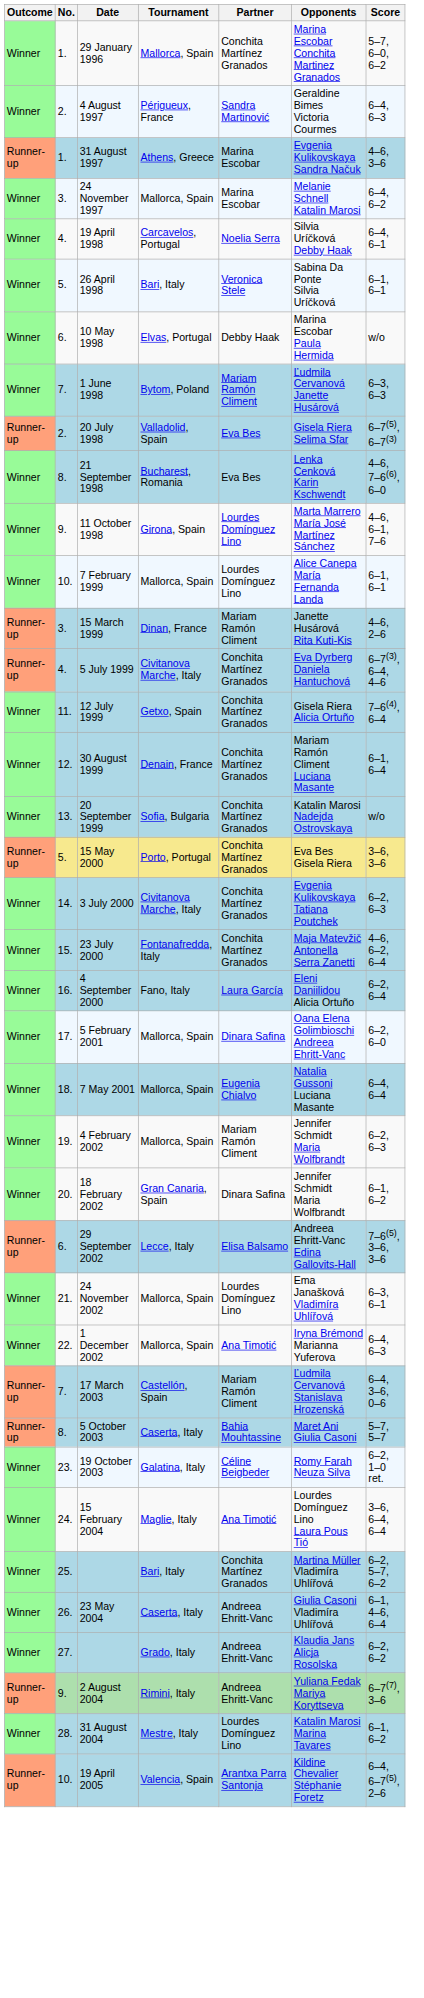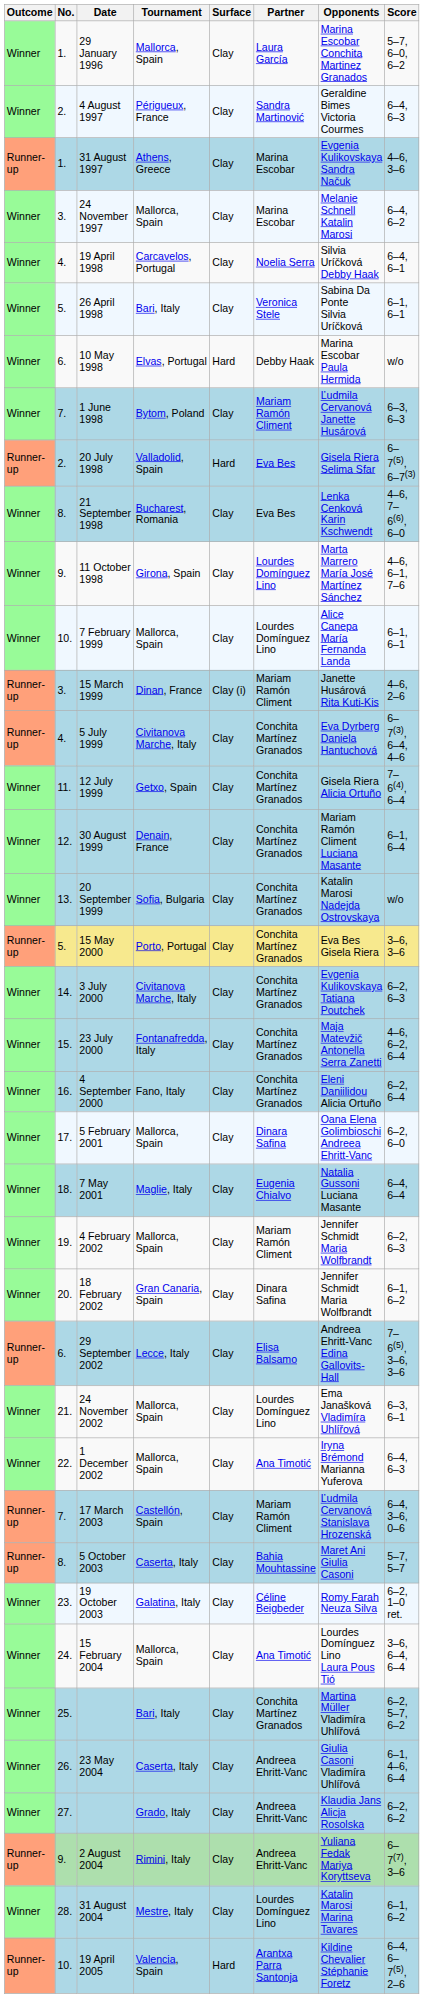 <table class="sortable wikitable">
 <tr>
 <th>Outcome</th>
 <th>No.</th>
 <th>Date</th>
 <th>Tournament</th>
+<th>Surface</th>
 <th>Partner</th>
 <th>Opponents</th>
 <th class="unsortable">Score</th>
 </tr>
 <tr>
 <td bgcolor="98FB98">Winner</td>
 <td>1.</td>
 <td>29 January 1996</td>
 <td><a href='#'>Mallorca</a>, Spain</td>
-<td> Conchita Martínez Granados</td>
+<td>Clay</td>
+<td> <a href='#'>Laura García</a></td>
 <td> <a href='#'>Marina Escobar</a> <br>  <a href='#'>Conchita Martinez Granados</a></td>
 <td>5–7, 6–0, 6–2</td>
 </tr>
 <tr style="background:#f0f8ff;">
 <td style="background:#98fb98;">Winner</td>
 <td>2.</td>
 <td>4 August 1997</td>
 <td><a href='#'>Périgueux</a>, France</td>
+<td>Clay</td>
 <td> <a href='#'>Sandra Martinović</a></td>
 <td> Geraldine Bimes <br>  Victoria Courmes</td>
 <td>6–4, 6–3</td>
 </tr>
 <tr style="background:lightblue;">
 <td bgcolor="FFA07A">Runner-up</td>
 <td>1.</td>
 <td>31 August 1997</td>
 <td><a href='#'>Athens</a>, Greece</td>
+<td>Clay</td>
 <td> Marina Escobar</td>
 <td> <a href='#'>Evgenia Kulikovskaya</a> <br>  <a href='#'>Sandra Načuk</a></td>
 <td>4–6, 3–6</td>
 </tr>
 <tr style="background:#f0f8ff;">
 <td style="background:#98fb98;">Winner</td>
 <td>3.</td>
 <td>24 November 1997</td>
 <td>Mallorca, Spain</td>
+<td>Clay</td>
 <td> Marina Escobar</td>
 <td> <a href='#'>Melanie Schnell</a> <br>  <a href='#'>Katalin Marosi</a></td>
 <td>6–4, 6–2</td>
 </tr>
 <tr>
 <td bgcolor="98FB98">Winner</td>
 <td>4.</td>
 <td>19 April 1998</td>
 <td><a href='#'>Carcavelos</a>, Portugal</td>
+<td>Clay</td>
 <td> <a href='#'>Noelia Serra</a></td>
 <td> Silvia Uríčková <br>  <a href='#'>Debby Haak</a></td>
 <td>6–4, 6–1</td>
 </tr>
 <tr style="background:#f0f8ff;">
 <td style="background:#98fb98;">Winner</td>
 <td>5.</td>
 <td>26 April 1998</td>
 <td><a href='#'>Bari</a>, Italy</td>
+<td>Clay</td>
 <td> <a href='#'>Veronica Stele</a></td>
 <td> Sabina Da Ponte <br>  Silvia Uríčková</td>
 <td>6–1, 6–1</td>
 </tr>
 <tr>
 <td style="background:#98fb98;">Winner</td>
 <td>6.</td>
 <td>10 May 1998</td>
 <td><a href='#'>Elvas</a>, Portugal</td>
+<td>Hard</td>
 <td> Debby Haak</td>
 <td> Marina Escobar <br>  <a href='#'>Paula Hermida</a></td>
 <td>w/o</td>
 </tr>
 <tr style="background:lightblue;">
 <td bgcolor="98FB98">Winner</td>
 <td>7.</td>
 <td>1 June 1998</td>
 <td><a href='#'>Bytom</a>, Poland</td>
+<td>Clay</td>
 <td> <a href='#'>Mariam Ramón Climent</a></td>
 <td> <a href='#'>Ľudmila Cervanová</a> <br>  <a href='#'>Janette Husárová</a></td>
 <td>6–3, 6–3</td>
 </tr>
 <tr style="background:lightblue;">
 <td style="background:#ffa07a;">Runner-up</td>
 <td>2.</td>
 <td>20 July 1998</td>
 <td><a href='#'>Valladolid</a>, Spain</td>
+<td>Hard</td>
 <td> <a href='#'>Eva Bes</a></td>
 <td> <a href='#'>Gisela Riera</a> <br>  <a href='#'>Selima Sfar</a></td>
 <td>6–7<sup>(5)</sup>, 6–7<sup>(3)</sup></td>
 </tr>
 <tr style="background:lightblue;">
 <td bgcolor="98FB98">Winner</td>
 <td>8.</td>
 <td>21 September 1998</td>
 <td><a href='#'>Bucharest</a>, Romania</td>
+<td>Clay</td>
 <td> Eva Bes</td>
 <td> <a href='#'>Lenka Cenková</a> <br>  <a href='#'>Karin Kschwendt</a></td>
 <td>4–6, 7–6<sup>(6)</sup>, 6–0</td>
 </tr>
 <tr>
 <td bgcolor="98FB98">Winner</td>
 <td>9.</td>
 <td>11 October 1998</td>
 <td><a href='#'>Girona</a>, Spain</td>
+<td>Clay</td>
 <td> <a href='#'>Lourdes Domínguez Lino</a></td>
 <td> <a href='#'>Marta Marrero</a> <br>  <a href='#'>María José Martínez Sánchez</a></td>
 <td>4–6, 6–1, 7–6</td>
 </tr>
 <tr style="background:#f0f8ff;">
 <td bgcolor="98FB98">Winner</td>
 <td>10.</td>
 <td>7 February 1999</td>
 <td>Mallorca, Spain</td>
+<td>Clay</td>
 <td> Lourdes Domínguez Lino</td>
 <td> <a href='#'>Alice Canepa</a> <br>  <a href='#'>María Fernanda Landa</a></td>
 <td>6–1, 6–1</td>
 </tr>
 <tr style="background:lightblue;">
 <td bgcolor="FFA07A">Runner-up</td>
 <td>3.</td>
 <td>15 March 1999</td>
 <td><a href='#'>Dinan</a>, France</td>
+<td>Clay (i)</td>
 <td> Mariam Ramón Climent</td>
 <td> Janette Husárová <br>  <a href='#'>Rita Kuti-Kis</a></td>
 <td>4–6, 2–6</td>
 </tr>
 <tr style="background:lightblue;">
 <td bgcolor="FFA07A">Runner-up</td>
 <td>4.</td>
 <td>5 July 1999</td>
 <td><a href='#'>Civitanova Marche</a>, Italy</td>
+<td>Clay</td>
 <td> Conchita Martínez Granados</td>
 <td> <a href='#'>Eva Dyrberg</a> <br>  <a href='#'>Daniela Hantuchová</a></td>
 <td>6–7<sup>(3)</sup>, 6–4, 4–6</td>
 </tr>
 <tr style="background:lightblue;">
 <td bgcolor="98FB98">Winner</td>
 <td>11.</td>
 <td>12 July 1999</td>
 <td><a href='#'>Getxo</a>, Spain</td>
+<td>Clay</td>
 <td> Conchita Martínez Granados</td>
 <td> Gisela Riera <br>  <a href='#'>Alicia Ortuño</a></td>
 <td>7–6<sup>(4)</sup>, 6–4</td>
 </tr>
 <tr style="background:lightblue;">
 <td bgcolor="98FB98">Winner</td>
 <td>12.</td>
 <td>30 August 1999</td>
 <td><a href='#'>Denain</a>, France</td>
+<td>Clay</td>
 <td> Conchita Martínez Granados</td>
 <td> Mariam Ramón Climent <br>  <a href='#'>Luciana Masante</a></td>
 <td>6–1, 6–4</td>
 </tr>
 <tr style="background:lightblue;">
 <td bgcolor="98FB98">Winner</td>
 <td>13.</td>
 <td>20 September 1999</td>
 <td><a href='#'>Sofia</a>, Bulgaria</td>
+<td>Clay</td>
 <td> Conchita Martínez Granados</td>
 <td> Katalin Marosi <br>  <a href='#'>Nadejda Ostrovskaya</a></td>
 <td>w/o</td>
 </tr>
 <tr style="background:#f7e98e;">
 <td bgcolor="FFA07A">Runner-up</td>
 <td>5.</td>
 <td>15 May 2000</td>
 <td><a href='#'>Porto</a>, Portugal</td>
+<td>Clay</td>
 <td> Conchita Martínez Granados</td>
 <td> Eva Bes <br>  Gisela Riera</td>
 <td>3–6, 3–6</td>
 </tr>
 <tr style="background:lightblue;">
 <td bgcolor="98FB98">Winner</td>
 <td>14.</td>
 <td>3 July 2000</td>
 <td><a href='#'>Civitanova Marche</a>, Italy</td>
+<td>Clay</td>
 <td> Conchita Martínez Granados</td>
 <td> <a href='#'>Evgenia Kulikovskaya</a> <br>  <a href='#'>Tatiana Poutchek</a></td>
 <td>6–2, 6–3</td>
 </tr>
 <tr style="background:lightblue;">
 <td bgcolor="98FB98">Winner</td>
 <td>15.</td>
 <td>23 July 2000</td>
 <td><a href='#'>Fontanafredda</a>, Italy</td>
+<td>Clay</td>
 <td> Conchita Martínez Granados</td>
 <td> <a href='#'>Maja Matevžič</a> <br>  <a href='#'>Antonella Serra Zanetti</a></td>
 <td>4–6, 6–2, 6–4</td>
 </tr>
 <tr style="background:lightblue;">
 <td bgcolor="98FB98">Winner</td>
 <td>16.</td>
 <td>4 September 2000</td>
 <td>Fano, Italy</td>
-<td> <a href='#'>Laura García</a></td>
+<td>Clay</td>
+<td> Conchita Martínez Granados</td>
 <td> <a href='#'>Eleni Daniilidou</a> <br>  Alicia Ortuño</td>
 <td>6–2, 6–4</td>
 </tr>
 <tr style="background:#f0f8ff;">
 <td bgcolor="98FB98">Winner</td>
 <td>17.</td>
 <td>5 February 2001</td>
 <td>Mallorca, Spain</td>
+<td>Clay</td>
 <td> <a href='#'>Dinara Safina</a></td>
 <td> <a href='#'>Oana Elena Golimbioschi</a> <br>  <a href='#'>Andreea Ehritt-Vanc</a></td>
 <td>6–2, 6–0</td>
 </tr>
 <tr style="background:lightblue;">
 <td style="background:#98fb98;">Winner</td>
 <td>18.</td>
 <td>7 May 2001</td>
-<td>Mallorca, Spain</td>
+<td><a href='#'>Maglie</a>, Italy</td>
+<td>Clay</td>
 <td> <a href='#'>Eugenia Chialvo</a></td>
 <td> <a href='#'>Natalia Gussoni</a> <br>  Luciana Masante</td>
 <td>6–4, 6–4</td>
 </tr>
 <tr>
 <td bgcolor="98FB98">Winner</td>
 <td>19.</td>
 <td>4 February 2002</td>
 <td>Mallorca, Spain</td>
+<td>Clay</td>
 <td> Mariam Ramón Climent</td>
 <td> Jennifer Schmidt <br>  <a href='#'>Maria Wolfbrandt</a></td>
 <td>6–2, 6–3</td>
 </tr>
 <tr>
 <td bgcolor="98FB98">Winner</td>
 <td>20.</td>
 <td>18 February 2002</td>
 <td><a href='#'>Gran Canaria</a>, Spain</td>
+<td>Clay</td>
 <td> Dinara Safina</td>
 <td> Jennifer Schmidt <br>  Maria Wolfbrandt</td>
 <td>6–1, 6–2</td>
 </tr>
 <tr style="background:lightblue;">
 <td style="background:#ffa07a;">Runner-up</td>
 <td>6.</td>
 <td>29 September 2002</td>
 <td><a href='#'>Lecce</a>, Italy</td>
+<td>Clay</td>
 <td> <a href='#'>Elisa Balsamo</a></td>
 <td> Andreea Ehritt-Vanc <br>  <a href='#'>Edina Gallovits-Hall</a></td>
 <td>7–6<sup>(5)</sup>, 3–6, 3–6</td>
 </tr>
 <tr>
 <td style="background:#98fb98;">Winner</td>
 <td>21.</td>
 <td>24 November 2002</td>
 <td>Mallorca, Spain</td>
+<td>Clay</td>
 <td> Lourdes Domínguez Lino</td>
 <td> Ema Janašková <br>  <a href='#'>Vladimíra Uhlířová</a></td>
 <td>6–3, 6–1</td>
 </tr>
 <tr>
 <td bgcolor="98FB98">Winner</td>
 <td>22.</td>
 <td>1 December 2002</td>
 <td>Mallorca, Spain</td>
+<td>Clay</td>
 <td> <a href='#'>Ana Timotić</a></td>
 <td> <a href='#'>Iryna Brémond</a> <br>  Marianna Yuferova</td>
 <td>6–4, 6–3</td>
 </tr>
 <tr style="background:lightblue;">
 <td style="background:#ffa07a;">Runner-up</td>
 <td>7.</td>
 <td>17 March 2003</td>
 <td><a href='#'>Castellón</a>, Spain</td>
+<td>Clay</td>
 <td> Mariam Ramón Climent</td>
 <td> <a href='#'>Ľudmila Cervanová</a> <br>  <a href='#'>Stanislava Hrozenská</a></td>
 <td>6–4, 3–6, 0–6</td>
 </tr>
 <tr style="background:lightblue;">
 <td style="background:#ffa07a;">Runner-up</td>
 <td>8.</td>
 <td>5 October 2003</td>
 <td><a href='#'>Caserta</a>, Italy</td>
+<td>Clay</td>
 <td> <a href='#'>Bahia Mouhtassine</a></td>
 <td> <a href='#'>Maret Ani</a> <br>  <a href='#'>Giulia Casoni</a></td>
 <td>5–7, 5–7</td>
 </tr>
 <tr style="background:#f0f8ff;">
 <td style="background:#98fb98;">Winner</td>
 <td>23.</td>
 <td>19 October 2003</td>
 <td><a href='#'>Galatina</a>, Italy</td>
+<td>Clay</td>
 <td> <a href='#'>Céline Beigbeder</a></td>
 <td> <a href='#'>Romy Farah</a><br> <a href='#'>Neuza Silva</a></td>
 <td>6–2, 1–0 ret.</td>
 </tr>
 <tr>
 <td style="background:#98fb98;">Winner</td>
 <td>24.</td>
 <td>15 February 2004</td>
-<td><a href='#'>Maglie</a>, Italy</td>
+<td>Mallorca, Spain</td>
+<td>Clay</td>
 <td> <a href='#'>Ana Timotić</a></td>
 <td> Lourdes Domínguez Lino <br>  <a href='#'>Laura Pous Tió</a></td>
 <td>3–6, 6–4, 6–4</td>
 </tr>
 <tr style="background:lightblue;">
 <td style="background:#98fb98;">Winner</td>
 <td>25.</td>
 <td></td>
 <td><a href='#'>Bari</a>, Italy</td>
+<td>Clay</td>
 <td> Conchita Martínez Granados</td>
 <td> <a href='#'>Martina Müller</a> <br>  Vladimíra Uhlířová</td>
 <td>6–2, 5–7, 6–2</td>
 </tr>
 <tr style="background:lightblue;">
 <td style="background:#98fb98;">Winner</td>
 <td>26.</td>
 <td>23 May 2004</td>
 <td><a href='#'>Caserta</a>, Italy</td>
+<td>Clay</td>
 <td> Andreea Ehritt-Vanc</td>
 <td> <a href='#'>Giulia Casoni</a> <br>  Vladimíra Uhlířová</td>
 <td>6–1, 4–6, 6–4</td>
 </tr>
 <tr style="background:lightblue;">
 <td style="background:#98fb98;">Winner</td>
 <td>27.</td>
 <td></td>
 <td><a href='#'>Grado</a>, Italy</td>
+<td>Clay</td>
 <td> Andreea Ehritt-Vanc</td>
 <td> <a href='#'>Klaudia Jans</a> <br>  <a href='#'>Alicja Rosolska</a></td>
 <td>6–2, 6–2</td>
 </tr>
 <tr style="background:#addfad;">
 <td style="background:#ffa07a;">Runner-up</td>
 <td>9.</td>
 <td>2 August 2004</td>
 <td><a href='#'>Rimini</a>, Italy</td>
+<td>Clay</td>
 <td> Andreea Ehritt-Vanc</td>
 <td> <a href='#'>Yuliana Fedak</a> <br>  <a href='#'>Mariya Koryttseva</a></td>
 <td>6–7<sup>(7)</sup>, 3–6</td>
 </tr>
 <tr style="background:lightblue;">
 <td style="background:#98fb98;">Winner</td>
 <td>28.</td>
 <td>31 August 2004</td>
 <td><a href='#'>Mestre</a>, Italy</td>
+<td>Clay</td>
 <td> Lourdes Domínguez Lino</td>
 <td> <a href='#'>Katalin Marosi</a> <br>  <a href='#'>Marina Tavares</a></td>
 <td>6–1, 6–2</td>
 </tr>
 <tr style="background:lightblue;">
 <td style="background:#ffa07a;">Runner-up</td>
 <td>10.</td>
 <td>19 April 2005</td>
 <td><a href='#'>Valencia</a>, Spain</td>
+<td>Hard</td>
 <td> <a href='#'>Arantxa Parra Santonja</a></td>
 <td> <a href='#'>Kildine Chevalier</a> <br>  <a href='#'>Stéphanie Foretz</a></td>
 <td>6–4, 6–7<sup>(5)</sup>, 2–6</td>
 </tr>
 </table>
